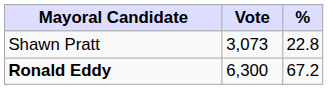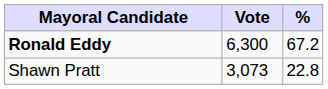 <table class="wikitable">
 <tr style="background-color:#E9E9E9">
 </tr>
 <tr>
 <th style="background:#ddf; width:200px;">Mayoral Candidate</th>
 <th style="background:#ddf; width:50px;">Vote</th>
 <th style="background:#ddf; width:30px;">%</th>
 </tr>
 <tr>
+<td><strong>Ronald Eddy</strong></td>
+<td>6,300</td>
+<td>67.2</td>
+</tr>
+<tr>
 <td>Shawn Pratt</td>
 <td>3,073</td>
 <td>22.8</td>
 </tr>
-<tr>
-<td><strong>Ronald Eddy</strong></td>
-<td>6,300</td>
-<td>67.2</td>
-</tr>
 </table>
